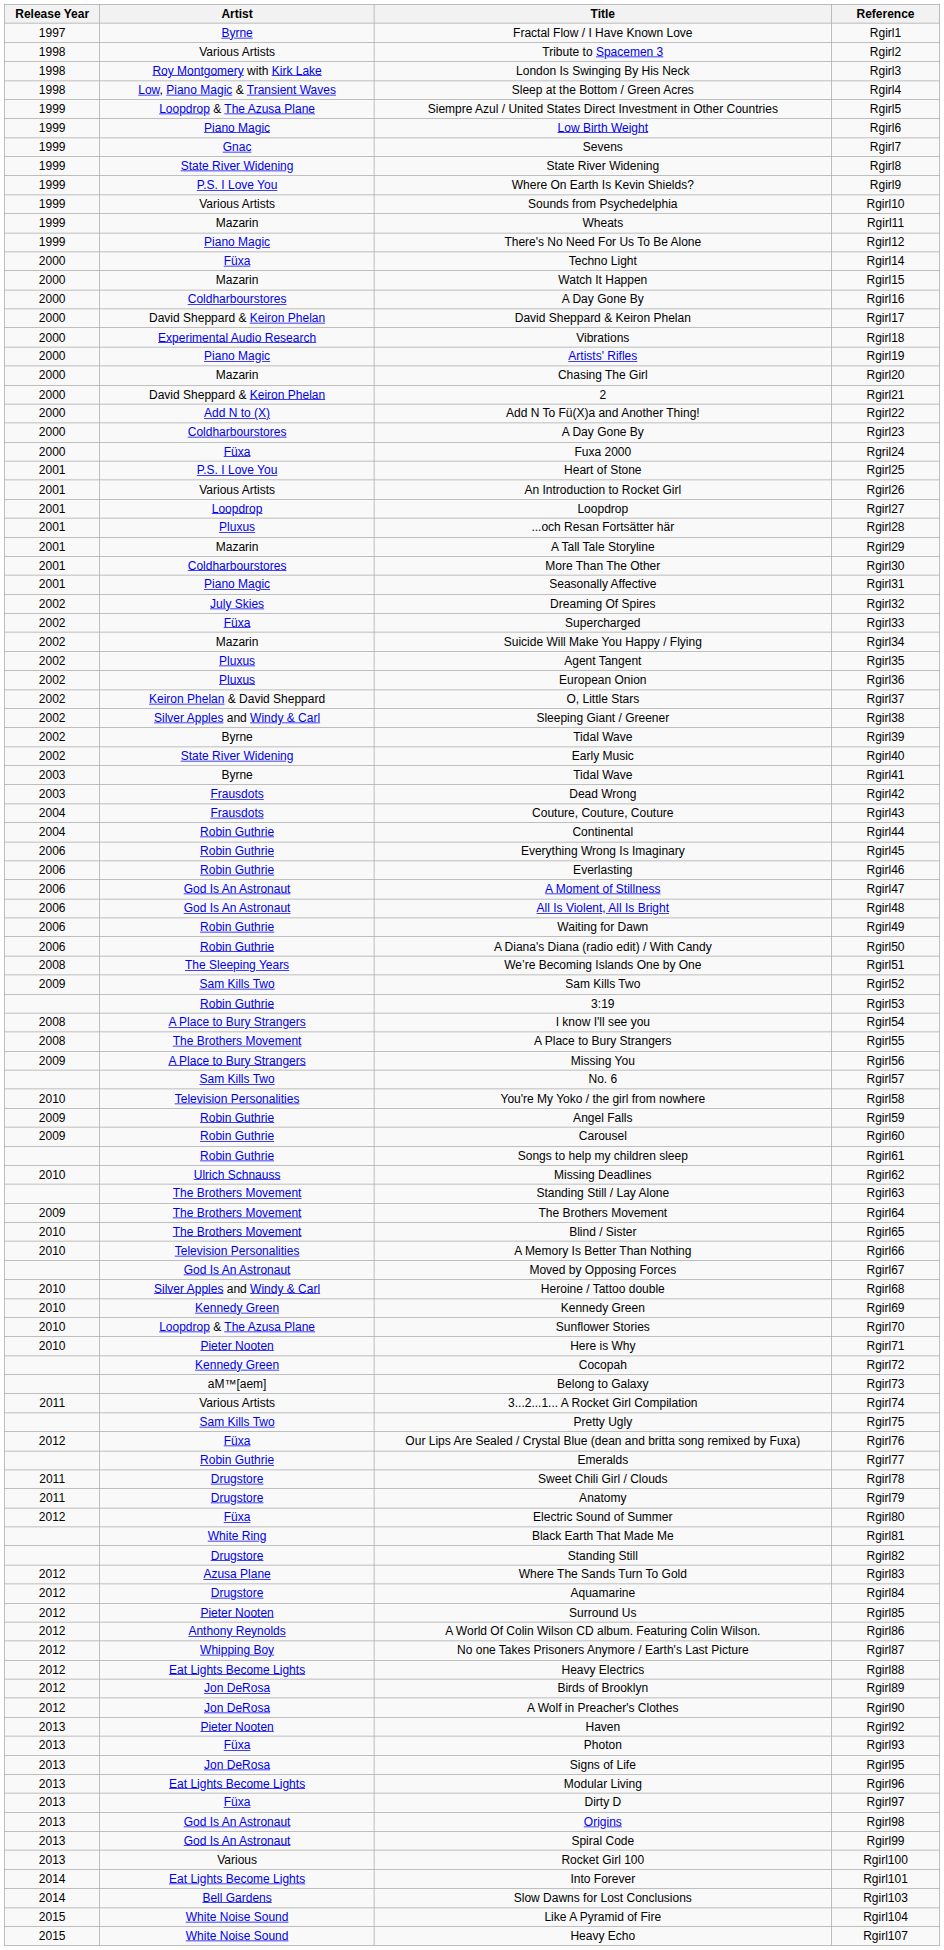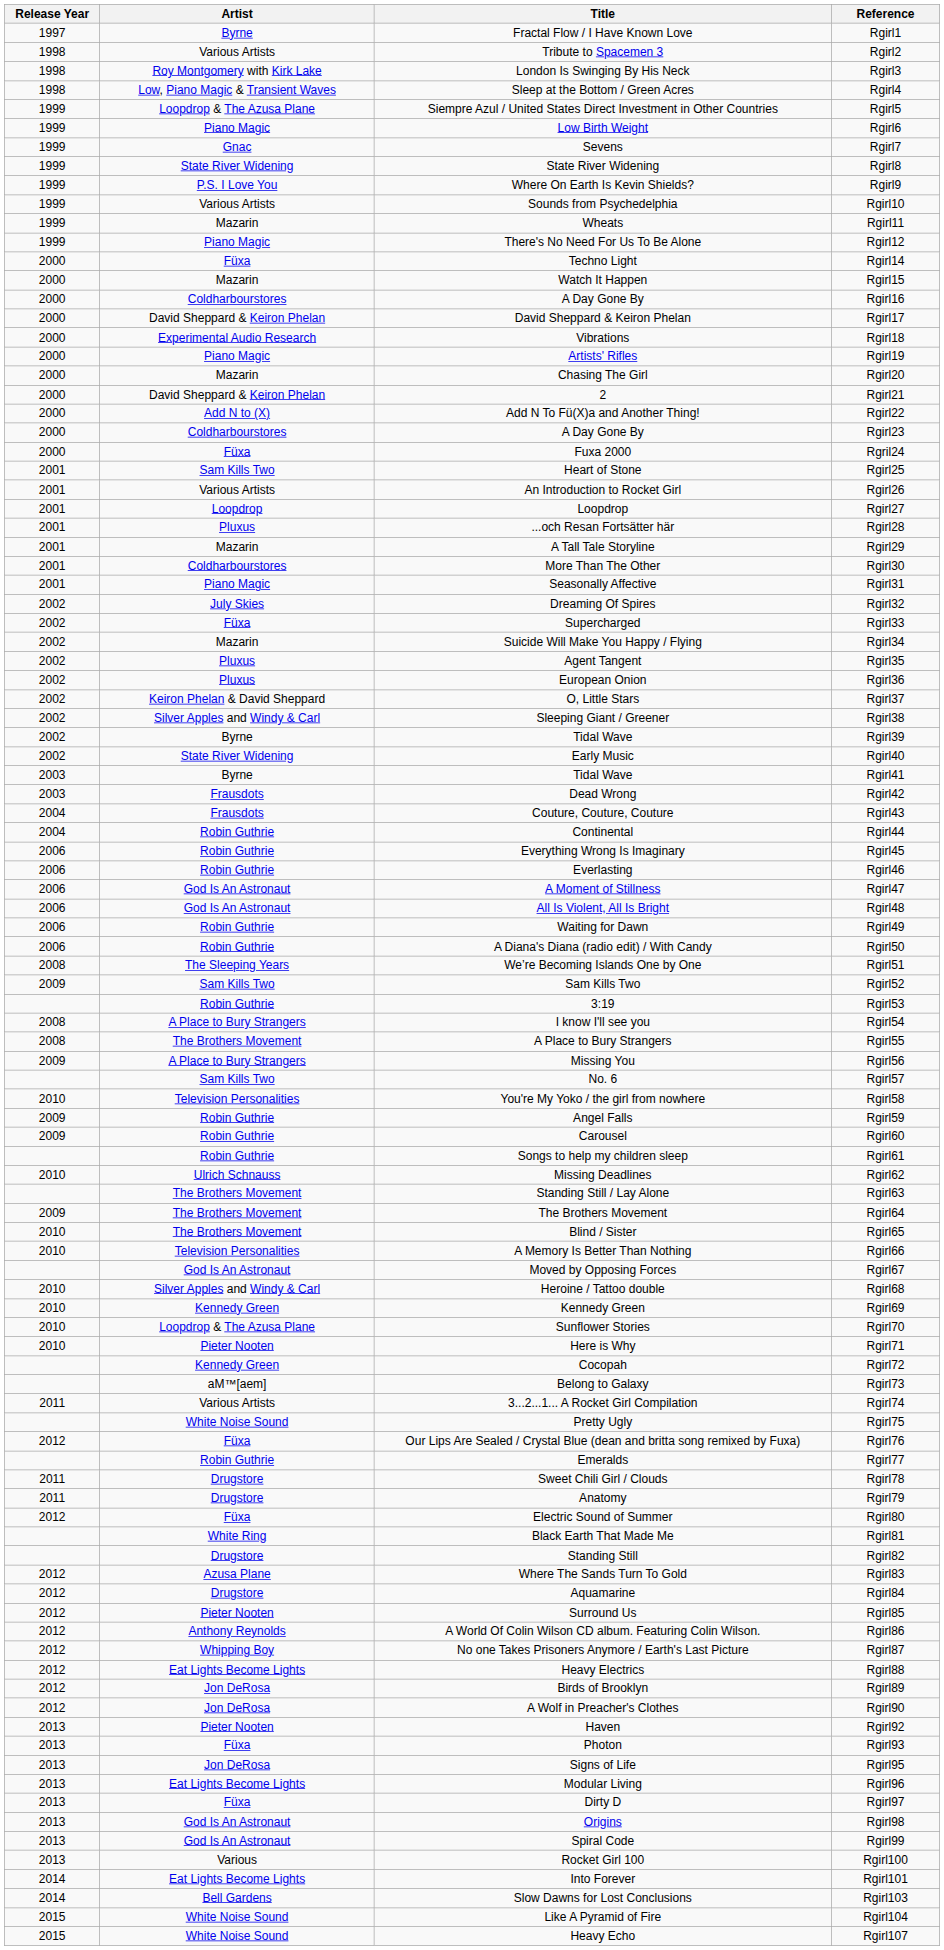 <table class="wikitable sortable " style="text-align: center">
 <tr>
 <th width=5%>Release Year</th>
 <th width=15%>Artist</th>
 <th width=25%>Title</th>
 <th width=5%>Reference</th>
 </tr>
 <tr>
 <td>1997</td>
 <td><a href='#'>Byrne</a></td>
 <td>Fractal Flow / I Have Known Love</td>
 <td>Rgirl1</td>
 </tr>
 <tr>
 <td>1998</td>
 <td>Various Artists</td>
 <td>Tribute to <a href='#'>Spacemen 3</a></td>
 <td>Rgirl2</td>
 </tr>
 <tr>
 <td>1998</td>
 <td><a href='#'>Roy Montgomery</a> with <a href='#'>Kirk Lake</a></td>
 <td>London Is Swinging By His Neck</td>
 <td>Rgirl3</td>
 </tr>
 <tr>
 <td>1998</td>
 <td><a href='#'>Low</a>, <a href='#'>Piano Magic</a> & <a href='#'>Transient Waves</a></td>
 <td>Sleep at the Bottom / Green Acres</td>
 <td>Rgirl4</td>
 </tr>
 <tr>
 <td>1999</td>
 <td><a href='#'>Loopdrop</a> & <a href='#'>The Azusa Plane</a></td>
 <td>Siempre Azul / United States Direct Investment in Other Countries</td>
 <td>Rgirl5</td>
 </tr>
 <tr>
 <td>1999</td>
 <td><a href='#'>Piano Magic</a></td>
 <td><a href='#'>Low Birth Weight</a></td>
 <td>Rgirl6</td>
 </tr>
 <tr>
 <td>1999</td>
 <td><a href='#'>Gnac</a></td>
 <td>Sevens</td>
 <td>Rgirl7</td>
 </tr>
 <tr>
 <td>1999</td>
 <td><a href='#'>State River Widening</a></td>
 <td>State River Widening</td>
 <td>Rgirl8</td>
 </tr>
 <tr>
 <td>1999</td>
 <td><a href='#'>P.S. I Love You</a></td>
 <td>Where On Earth Is Kevin Shields?</td>
 <td>Rgirl9</td>
 </tr>
 <tr>
 <td>1999</td>
 <td>Various Artists</td>
 <td>Sounds from Psychedelphia</td>
 <td>Rgirl10</td>
 </tr>
 <tr>
 <td>1999</td>
 <td>Mazarin</td>
 <td>Wheats</td>
 <td>Rgirl11</td>
 </tr>
 <tr>
 <td>1999</td>
 <td><a href='#'>Piano Magic</a></td>
 <td>There's No Need For Us To Be Alone</td>
 <td>Rgirl12</td>
 </tr>
 <tr>
 <td>2000</td>
 <td><a href='#'>Füxa</a></td>
 <td>Techno Light</td>
 <td>Rgirl14</td>
 </tr>
 <tr>
 <td>2000</td>
 <td>Mazarin</td>
 <td>Watch It Happen</td>
 <td>Rgirl15</td>
 </tr>
 <tr>
 <td>2000</td>
 <td><a href='#'>Coldharbourstores</a></td>
 <td>A Day Gone By</td>
 <td>Rgirl16</td>
 </tr>
 <tr>
 <td>2000</td>
 <td>David Sheppard & <a href='#'>Keiron Phelan</a></td>
 <td>David Sheppard & Keiron Phelan</td>
 <td>Rgirl17</td>
 </tr>
 <tr>
 <td>2000</td>
 <td><a href='#'>Experimental Audio Research</a></td>
 <td>Vibrations</td>
 <td>Rgirl18</td>
 </tr>
 <tr>
 <td>2000</td>
 <td><a href='#'>Piano Magic</a></td>
 <td><a href='#'>Artists' Rifles</a></td>
 <td>Rgirl19</td>
 </tr>
 <tr>
 <td>2000</td>
 <td>Mazarin</td>
 <td>Chasing The Girl</td>
 <td>Rgirl20</td>
 </tr>
 <tr>
 <td>2000</td>
 <td>David Sheppard & <a href='#'>Keiron Phelan</a></td>
 <td>2</td>
 <td>Rgirl21</td>
 </tr>
 <tr>
 <td>2000</td>
 <td><a href='#'>Add N to (X)</a></td>
 <td>Add N To Fü(X)a and Another Thing!</td>
 <td>Rgirl22</td>
 </tr>
 <tr>
 <td>2000</td>
 <td><a href='#'>Coldharbourstores</a></td>
 <td>A Day Gone By</td>
 <td>Rgirl23</td>
 </tr>
 <tr>
 <td>2000</td>
 <td><a href='#'>Füxa</a></td>
 <td>Fuxa 2000</td>
 <td>Rgril24</td>
 </tr>
 <tr>
 <td>2001</td>
-<td><a href='#'>P.S. I Love You</a></td>
+<td><a href='#'>Sam Kills Two</a></td>
 <td>Heart of Stone</td>
 <td>Rgirl25</td>
 </tr>
 <tr>
 <td>2001</td>
 <td>Various Artists</td>
 <td>An Introduction to Rocket Girl</td>
 <td>Rgirl26</td>
 </tr>
 <tr>
 <td>2001</td>
 <td><a href='#'>Loopdrop</a></td>
 <td>Loopdrop</td>
 <td>Rgirl27</td>
 </tr>
 <tr>
 <td>2001</td>
 <td><a href='#'>Pluxus</a></td>
 <td>...och Resan Fortsätter här</td>
 <td>Rgirl28</td>
 </tr>
 <tr>
 <td>2001</td>
 <td>Mazarin</td>
 <td>A Tall Tale Storyline</td>
 <td>Rgirl29</td>
 </tr>
 <tr>
 <td>2001</td>
 <td><a href='#'>Coldharbourstores</a></td>
 <td>More Than The Other</td>
 <td>Rgirl30</td>
 </tr>
 <tr>
 <td>2001</td>
 <td><a href='#'>Piano Magic</a></td>
 <td>Seasonally Affective</td>
 <td>Rgirl31</td>
 </tr>
 <tr>
 <td>2002</td>
 <td><a href='#'>July Skies</a></td>
 <td>Dreaming Of Spires</td>
 <td>Rgirl32</td>
 </tr>
 <tr>
 <td>2002</td>
 <td><a href='#'>Füxa</a></td>
 <td>Supercharged</td>
 <td>Rgirl33</td>
 </tr>
 <tr>
 <td>2002</td>
 <td>Mazarin</td>
 <td>Suicide Will Make You Happy / Flying</td>
 <td>Rgirl34</td>
 </tr>
 <tr>
 <td>2002</td>
 <td><a href='#'>Pluxus</a></td>
 <td>Agent Tangent</td>
 <td>Rgirl35</td>
 </tr>
 <tr>
 <td>2002</td>
 <td><a href='#'>Pluxus</a></td>
 <td>European Onion</td>
 <td>Rgirl36</td>
 </tr>
 <tr>
 <td>2002</td>
 <td><a href='#'>Keiron Phelan</a> & David Sheppard</td>
 <td>O, Little Stars</td>
 <td>Rgirl37</td>
 </tr>
 <tr>
 <td>2002</td>
 <td><a href='#'>Silver Apples</a> and <a href='#'>Windy & Carl</a></td>
 <td>Sleeping Giant / Greener</td>
 <td>Rgirl38</td>
 </tr>
 <tr>
 <td>2002</td>
 <td>Byrne</td>
 <td>Tidal Wave</td>
 <td>Rgirl39</td>
 </tr>
 <tr>
 <td>2002</td>
 <td><a href='#'>State River Widening</a></td>
 <td>Early Music</td>
 <td>Rgirl40</td>
 </tr>
 <tr>
 <td>2003</td>
 <td>Byrne</td>
 <td>Tidal Wave</td>
 <td>Rgirl41</td>
 </tr>
 <tr>
 <td>2003</td>
 <td><a href='#'>Frausdots</a></td>
 <td>Dead Wrong</td>
 <td>Rgirl42</td>
 </tr>
 <tr>
 <td>2004</td>
 <td><a href='#'>Frausdots</a></td>
 <td>Couture, Couture, Couture</td>
 <td>Rgirl43</td>
 </tr>
 <tr>
 <td>2004</td>
 <td><a href='#'>Robin Guthrie</a></td>
 <td>Continental</td>
 <td>Rgirl44</td>
 </tr>
 <tr>
 <td>2006</td>
 <td><a href='#'>Robin Guthrie</a></td>
 <td>Everything Wrong Is Imaginary</td>
 <td>Rgirl45</td>
 </tr>
 <tr>
 <td>2006</td>
 <td><a href='#'>Robin Guthrie</a></td>
 <td>Everlasting</td>
 <td>Rgirl46</td>
 </tr>
 <tr>
 <td>2006</td>
 <td><a href='#'>God Is An Astronaut</a></td>
 <td><a href='#'>A Moment of Stillness</a></td>
 <td>Rgirl47</td>
 </tr>
 <tr>
 <td>2006</td>
 <td><a href='#'>God Is An Astronaut</a></td>
 <td><a href='#'>All Is Violent, All Is Bright</a></td>
 <td>Rgirl48</td>
 </tr>
 <tr>
 <td>2006</td>
 <td><a href='#'>Robin Guthrie</a></td>
 <td>Waiting for Dawn</td>
 <td>Rgirl49</td>
 </tr>
 <tr>
 <td>2006</td>
 <td><a href='#'>Robin Guthrie</a></td>
 <td>A Diana's Diana (radio edit) / With Candy</td>
 <td>Rgirl50</td>
 </tr>
 <tr>
 <td>2008</td>
 <td><a href='#'>The Sleeping Years</a></td>
 <td>We’re Becoming Islands One by One</td>
 <td>Rgirl51</td>
 </tr>
 <tr>
 <td>2009</td>
 <td><a href='#'>Sam Kills Two</a></td>
 <td>Sam Kills Two</td>
 <td>Rgirl52</td>
 </tr>
 <tr>
 <td></td>
 <td><a href='#'>Robin Guthrie</a></td>
 <td>3:19</td>
 <td>Rgirl53</td>
 </tr>
 <tr>
 <td>2008</td>
 <td><a href='#'>A Place to Bury Strangers</a></td>
 <td>I know I'll see you</td>
 <td>Rgirl54</td>
 </tr>
 <tr>
 <td>2008</td>
 <td><a href='#'>The Brothers Movement</a></td>
 <td>A Place to Bury Strangers</td>
 <td>Rgirl55</td>
 </tr>
 <tr>
 <td>2009</td>
 <td><a href='#'>A Place to Bury Strangers</a></td>
 <td>Missing You</td>
 <td>Rgirl56</td>
 </tr>
 <tr>
 <td></td>
 <td><a href='#'>Sam Kills Two</a></td>
 <td>No. 6</td>
 <td>Rgirl57</td>
 </tr>
 <tr>
 <td>2010</td>
 <td><a href='#'>Television Personalities</a></td>
 <td>You're My Yoko / the girl from nowhere</td>
 <td>Rgirl58</td>
 </tr>
 <tr>
 <td>2009</td>
 <td><a href='#'>Robin Guthrie</a></td>
 <td>Angel Falls</td>
 <td>Rgirl59</td>
 </tr>
 <tr>
 <td>2009</td>
 <td><a href='#'>Robin Guthrie</a></td>
 <td>Carousel</td>
 <td>Rgirl60</td>
 </tr>
 <tr>
 <td></td>
 <td><a href='#'>Robin Guthrie</a></td>
 <td>Songs to help my children sleep</td>
 <td>Rgirl61</td>
 </tr>
 <tr>
 <td>2010</td>
 <td><a href='#'>Ulrich Schnauss</a></td>
 <td>Missing  Deadlines</td>
 <td>Rgirl62</td>
 </tr>
 <tr>
 <td></td>
 <td><a href='#'>The Brothers Movement</a></td>
 <td>Standing Still / Lay Alone</td>
 <td>Rgirl63</td>
 </tr>
 <tr>
 <td>2009</td>
 <td><a href='#'>The Brothers Movement</a></td>
 <td>The Brothers Movement</td>
 <td>Rgirl64</td>
 </tr>
 <tr>
 <td>2010</td>
 <td><a href='#'>The Brothers Movement</a></td>
 <td>Blind / Sister</td>
 <td>Rgirl65</td>
 </tr>
 <tr>
 <td>2010</td>
 <td><a href='#'>Television Personalities</a></td>
 <td>A Memory Is Better Than Nothing</td>
 <td>Rgirl66</td>
 </tr>
 <tr>
 <td></td>
 <td><a href='#'>God Is An Astronaut</a></td>
 <td>Moved by Opposing  Forces</td>
 <td>Rgirl67</td>
 </tr>
 <tr>
 <td>2010</td>
 <td><a href='#'>Silver Apples</a> and <a href='#'>Windy & Carl</a></td>
 <td>Heroine / Tattoo double</td>
 <td>Rgirl68</td>
 </tr>
 <tr>
 <td>2010</td>
 <td><a href='#'>Kennedy Green</a></td>
 <td>Kennedy Green</td>
 <td>Rgirl69</td>
 </tr>
 <tr>
 <td>2010</td>
 <td><a href='#'>Loopdrop</a> & <a href='#'>The Azusa Plane</a></td>
 <td>Sunflower Stories</td>
 <td>Rgirl70</td>
 </tr>
 <tr>
 <td>2010</td>
 <td><a href='#'>Pieter Nooten</a></td>
 <td>Here is Why</td>
 <td>Rgirl71</td>
 </tr>
 <tr>
 <td></td>
 <td><a href='#'>Kennedy Green</a></td>
 <td>Cocopah</td>
 <td>Rgirl72</td>
 </tr>
 <tr>
 <td></td>
 <td>aM™[aem]</td>
 <td>Belong to Galaxy</td>
 <td>Rgirl73</td>
 </tr>
 <tr>
 <td>2011</td>
 <td>Various Artists</td>
 <td>3...2...1... A Rocket Girl Compilation</td>
 <td>Rgirl74</td>
 </tr>
 <tr>
 <td></td>
-<td><a href='#'>Sam Kills Two</a></td>
+<td><a href='#'>White Noise Sound</a></td>
 <td>Pretty Ugly</td>
 <td>Rgirl75</td>
 </tr>
 <tr>
 <td>2012</td>
 <td><a href='#'>Füxa</a></td>
 <td>Our Lips Are Sealed / Crystal Blue (dean and britta song remixed by Fuxa)</td>
 <td>Rgirl76</td>
 </tr>
 <tr>
 <td></td>
 <td><a href='#'>Robin Guthrie</a></td>
 <td>Emeralds</td>
 <td>Rgirl77</td>
 </tr>
 <tr>
 <td>2011</td>
 <td><a href='#'>Drugstore</a></td>
 <td>Sweet Chili Girl / Clouds</td>
 <td>Rgirl78</td>
 </tr>
 <tr>
 <td>2011</td>
 <td><a href='#'>Drugstore</a></td>
 <td>Anatomy</td>
 <td>Rgirl79</td>
 </tr>
 <tr>
 <td>2012</td>
 <td><a href='#'>Füxa</a></td>
 <td>Electric Sound of Summer</td>
 <td>Rgirl80</td>
 </tr>
 <tr>
 <td></td>
 <td><a href='#'>White Ring</a></td>
 <td>Black Earth That Made Me</td>
 <td>Rgirl81</td>
 </tr>
 <tr>
 <td></td>
 <td><a href='#'>Drugstore</a></td>
 <td>Standing Still</td>
 <td>Rgirl82</td>
 </tr>
 <tr>
 <td>2012</td>
 <td><a href='#'>Azusa Plane</a></td>
 <td>Where The Sands Turn To Gold</td>
 <td>Rgirl83</td>
 </tr>
 <tr>
 <td>2012</td>
 <td><a href='#'>Drugstore</a></td>
 <td>Aquamarine</td>
 <td>Rgirl84</td>
 </tr>
 <tr>
 <td>2012</td>
 <td><a href='#'>Pieter Nooten</a></td>
 <td>Surround Us</td>
 <td>Rgirl85</td>
 </tr>
 <tr>
 <td>2012</td>
 <td><a href='#'>Anthony Reynolds</a></td>
 <td>A World Of Colin Wilson CD album. Featuring Colin Wilson.</td>
 <td>Rgirl86</td>
 </tr>
 <tr>
 <td>2012</td>
 <td><a href='#'>Whipping Boy</a></td>
 <td>No one Takes Prisoners Anymore / Earth's Last Picture</td>
 <td>Rgirl87</td>
 </tr>
 <tr>
 <td>2012</td>
 <td><a href='#'>Eat Lights Become Lights</a></td>
 <td>Heavy Electrics</td>
 <td>Rgirl88</td>
 </tr>
 <tr>
 <td>2012</td>
 <td><a href='#'>Jon DeRosa</a></td>
 <td>Birds of Brooklyn</td>
 <td>Rgirl89</td>
 </tr>
 <tr>
 <td>2012</td>
 <td><a href='#'>Jon DeRosa</a></td>
 <td>A Wolf in Preacher's Clothes</td>
 <td>Rgirl90</td>
 </tr>
 <tr>
 <td>2013</td>
 <td><a href='#'>Pieter Nooten</a></td>
 <td>Haven</td>
 <td>Rgirl92</td>
 </tr>
 <tr>
 <td>2013</td>
 <td><a href='#'>Füxa</a></td>
 <td>Photon</td>
 <td>Rgirl93</td>
 </tr>
 <tr>
 <td>2013</td>
 <td><a href='#'>Jon DeRosa</a></td>
 <td>Signs of Life</td>
 <td>Rgirl95</td>
 </tr>
 <tr>
 <td>2013</td>
 <td><a href='#'>Eat Lights Become Lights</a></td>
 <td>Modular Living</td>
 <td>Rgirl96</td>
 </tr>
 <tr>
 <td>2013</td>
 <td><a href='#'>Füxa</a></td>
 <td>Dirty D</td>
 <td>Rgirl97</td>
 </tr>
 <tr>
 <td>2013</td>
 <td><a href='#'>God Is An Astronaut</a></td>
 <td><a href='#'>Origins</a></td>
 <td>Rgirl98</td>
 </tr>
 <tr>
 <td>2013</td>
 <td><a href='#'>God Is An Astronaut</a></td>
 <td>Spiral Code</td>
 <td>Rgirl99</td>
 </tr>
 <tr>
 <td>2013</td>
 <td>Various</td>
 <td>Rocket Girl 100</td>
 <td>Rgirl100</td>
 </tr>
 <tr>
 <td>2014</td>
 <td><a href='#'>Eat Lights Become Lights</a></td>
 <td>Into Forever</td>
 <td>Rgirl101</td>
 </tr>
 <tr>
 <td>2014</td>
 <td><a href='#'>Bell Gardens</a></td>
 <td>Slow Dawns for Lost Conclusions</td>
 <td>Rgirl103</td>
 </tr>
 <tr>
 <td>2015</td>
 <td><a href='#'>White Noise Sound</a></td>
 <td>Like A Pyramid of Fire</td>
 <td>Rgirl104</td>
 </tr>
 <tr>
 <td>2015</td>
 <td><a href='#'>White Noise Sound</a></td>
 <td>Heavy Echo</td>
 <td>Rgirl107</td>
 </tr>
 </table>
